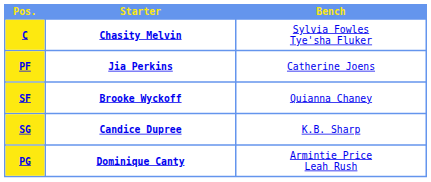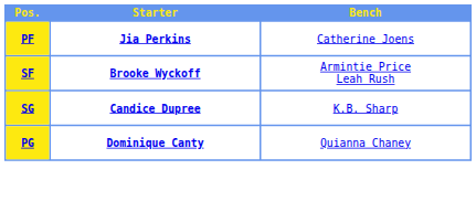 <table style="text-align: center; background:#6495ED; color:#FDE910">
 <tr>
 <th width="50">Pos.</th>
 <th width="250">Starter</th>
 <th width="250">Bench</th>
-</tr>
-<tr style="height:40px; background:white; color:#FFCC00">
-<th style="background:#FDE910"><a href='#'><span>C</span></a></th>
-<td><strong><a href='#'>Chasity Melvin</a></strong></td>
-<td><a href='#'>Sylvia Fowles</a><br><a href='#'>Tye'sha Fluker</a></td>
 </tr>
 <tr style="height:40px; background:white; color:#FFCC00">
 <th style="background:#FDE910"><a href='#'><span>PF</span></a></th>
 <td><strong><a href='#'>Jia Perkins</a></strong></td>
 <td><a href='#'>Catherine Joens</a></td>
 </tr>
 <tr style="height:40px; background:white; color:#FFCC00">
 <th style="background:#FDE910"><a href='#'><span>SF</span></a></th>
 <td><strong><a href='#'>Brooke Wyckoff</a></strong></td>
-<td><a href='#'>Quianna Chaney</a></td>
+<td><a href='#'>Armintie Price</a><br><a href='#'>Leah Rush</a></td>
 </tr>
 <tr style="height:40px; background:white; color:#092C57">
 <th style="background:#FDE910"><a href='#'><span>SG</span></a></th>
 <td><strong><a href='#'>Candice Dupree</a></strong></td>
 <td><a href='#'>K.B. Sharp</a></td>
 </tr>
 <tr style="height:40px; background:white; color:#FFCC00">
 <th style="background:#FDE910"><a href='#'><span>PG</span></a></th>
 <td><strong><a href='#'>Dominique Canty</a></strong></td>
-<td><a href='#'>Armintie Price</a><br><a href='#'>Leah Rush</a></td>
+<td><a href='#'>Quianna Chaney</a></td>
 </tr>
 </table>
